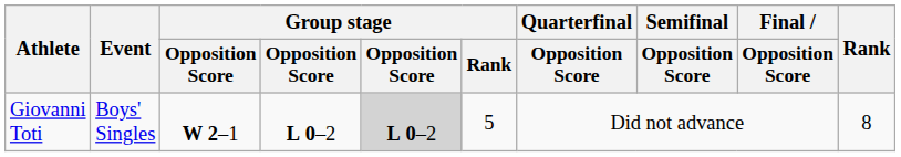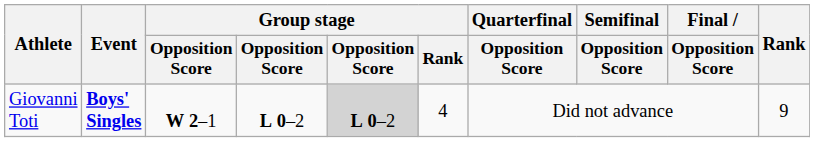 <table class="wikitable" style="font-size:90%">
 <tr>
 <th rowspan=2>Athlete</th>
 <th rowspan=2>Event</th>
 <th colspan=4>Group stage</th>
 <th>Quarterfinal</th>
 <th>Semifinal</th>
 <th>Final / </th>
 <th rowspan=2>Rank</th>
 </tr>
 <tr style="font-size:95%">
 <th>Opposition<br>Score</th>
 <th>Opposition<br>Score</th>
 <th>Opposition<br>Score</th>
 <th>Rank</th>
 <th>Opposition<br>Score</th>
 <th>Opposition<br>Score</th>
 <th>Opposition<br>Score</th>
 </tr>
 <tr align=center>
 <td align=left><a href='#'>Giovanni Toti</a></td>
-<td align=left><a href='#'>Boys' Singles</a></td>
+<td align=left><strong><a href='#'>Boys' Singles</a></strong></td>
 <td><br><strong>W</strong> <strong>2</strong>–1</td>
 <td><br><strong>L</strong> <strong>0</strong>–2</td>
 <td style="background: lightgrey;"><br><strong>L</strong> <strong>0</strong>–2</td>
-<td>5</td>
+<td>4</td>
 <td colspan=3>Did not advance</td>
-<td>8</td>
+<td>9</td>
 </tr>
 </table>
